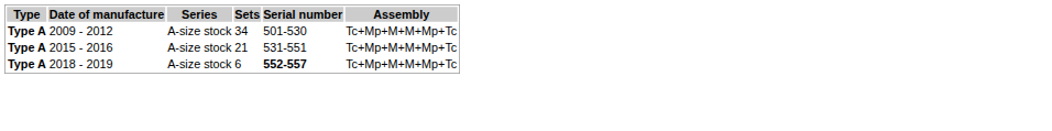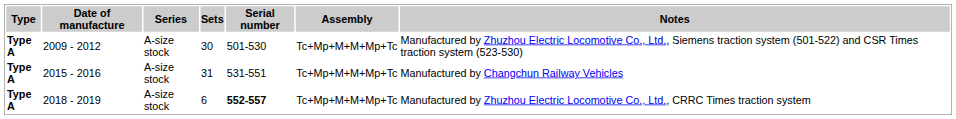 <table border=0 style="border: 1px solid #999; background-color:white; text-align:left;font-size:90%">
 <tr align="center" bgcolor=#cccccc>
 <th>Type</th>
 <th>Date of manufacture</th>
 <th>Series</th>
 <th>Sets</th>
 <th>Serial number</th>
 <th>Assembly</th>
+<th>Notes</th>
 </tr>
 <tr>
 <td><strong>Type A</strong></td>
 <td>2009 - 2012</td>
 <td>A-size stock</td>
-<td>34</td>
+<td>30</td>
 <td>501-530</td>
 <td>Tc+Mp+M+M+Mp+Tc</td>
+<td>Manufactured by <a href='#'>Zhuzhou Electric Locomotive Co., Ltd.</a>, Siemens traction system (501-522) and CSR Times traction system (523-530)</td>
 </tr>
 <tr>
 <td><strong>Type A</strong></td>
 <td>2015 - 2016</td>
 <td>A-size stock</td>
-<td>21</td>
+<td>31</td>
 <td>531-551</td>
 <td>Tc+Mp+M+M+Mp+Tc</td>
+<td>Manufactured by <a href='#'>Changchun Railway Vehicles</a></td>
 </tr>
 <tr>
 <td><strong>Type A</strong></td>
 <td>2018 - 2019</td>
 <td>A-size stock</td>
 <td>6</td>
 <td><strong>552-557</strong></td>
 <td>Tc+Mp+M+M+Mp+Tc</td>
+<td>Manufactured by <a href='#'>Zhuzhou Electric Locomotive Co., Ltd.</a>, CRRC Times traction system</td>
 </tr>
 </table>
